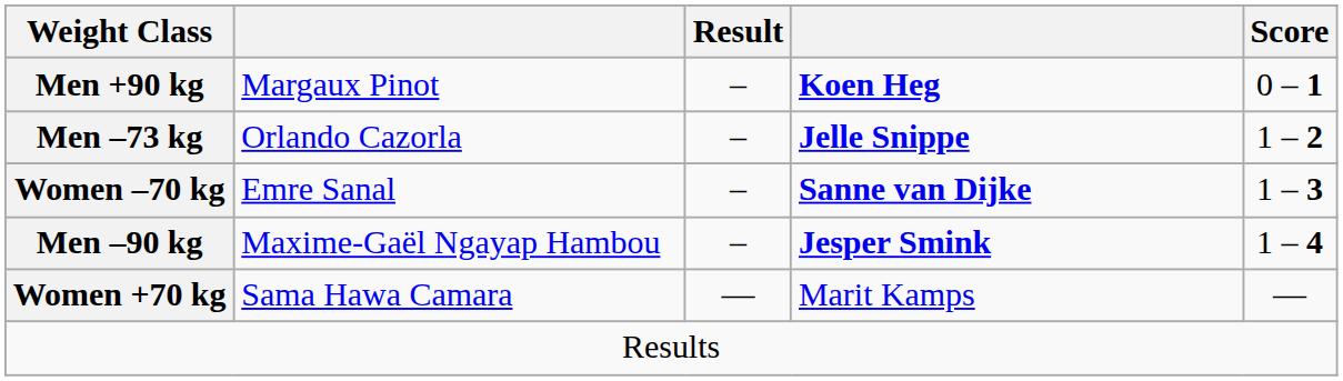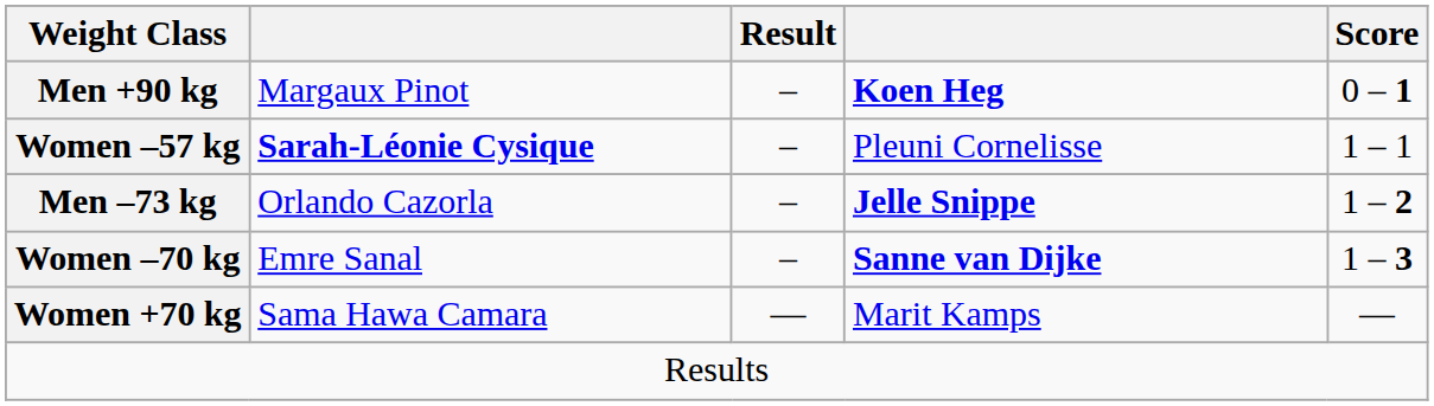 <table class="wikitable">
 <tr>
 <th>Weight Class</th>
 <th style="width:210px;"></th>
 <th>Result</th>
 <th style="width:210px;"></th>
 <th>Score</th>
 </tr>
 <tr>
 <th>Men +90 kg</th>
 <td><a href='#'>Margaux Pinot</a></td>
 <td align=center> – <strong></strong></td>
 <td><strong><a href='#'>Koen Heg</a></strong></td>
 <td align=center>0 – <strong>1</strong></td>
 </tr>
 <tr>
+<th>Women –57 kg</th>
+<td><strong><a href='#'>Sarah-Léonie Cysique</a></strong></td>
+<td align=center><strong></strong> – </td>
+<td><a href='#'>Pleuni Cornelisse</a></td>
+<td align=center>1 – 1</td>
+</tr>
+<tr>
 <th>Men –73 kg</th>
 <td><a href='#'>Orlando Cazorla</a></td>
 <td align=center> – <strong></strong></td>
 <td><strong><a href='#'>Jelle Snippe</a></strong></td>
 <td align=center>1 – <strong>2</strong></td>
 </tr>
 <tr>
 <th>Women –70 kg</th>
 <td><a href='#'>Emre Sanal</a></td>
 <td align=center> – <strong></strong></td>
 <td><strong><a href='#'>Sanne van Dijke</a></strong></td>
 <td align=center>1 – <strong>3</strong></td>
 </tr>
 <tr>
-<th>Men –90 kg</th>
-<td><a href='#'>Maxime-Gaël Ngayap Hambou</a></td>
-<td align=center> – <strong></strong></td>
-<td><strong><a href='#'>Jesper Smink</a></strong></td>
-<td align=center>1 – <strong>4</strong></td>
-</tr>
-<tr>
 <th>Women +70 kg</th>
 <td><a href='#'>Sama Hawa Camara</a></td>
 <td align=center>—</td>
 <td><a href='#'>Marit Kamps</a></td>
 <td align=center>—</td>
 </tr>
 <tr>
 <td align=center colspan=5>Results</td>
 </tr>
 </table>
